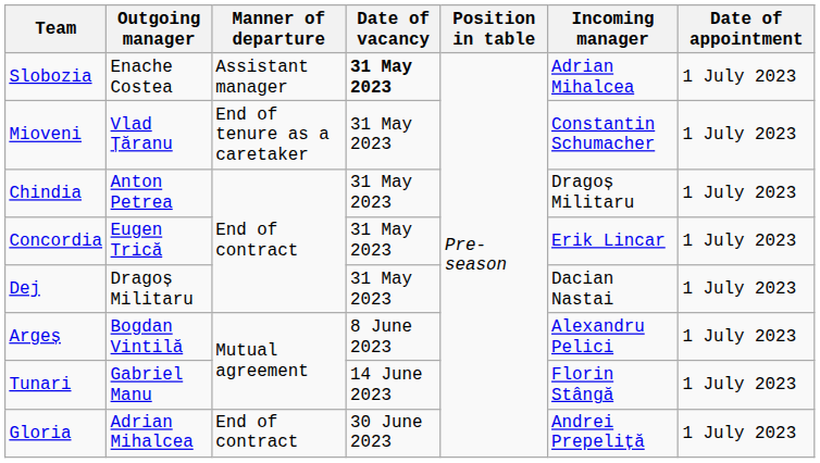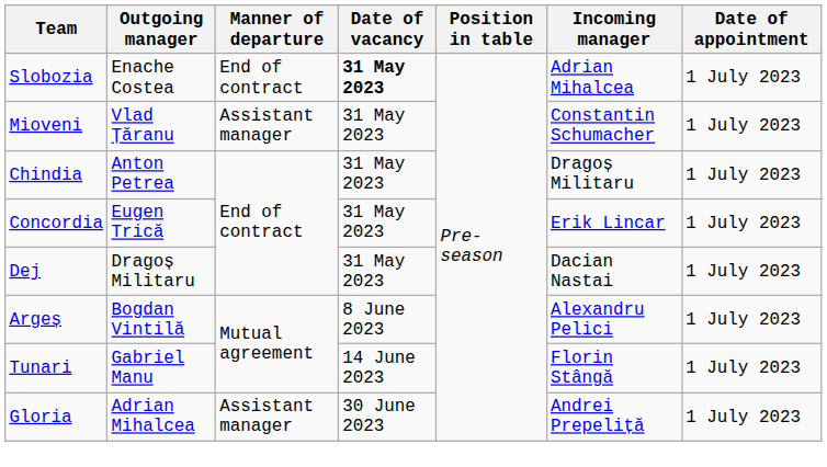 <table class="wikitable sortable">
 <tr>
 <th>Team</th>
 <th>Outgoing manager</th>
 <th>Manner of departure</th>
 <th>Date of vacancy</th>
 <th>Position in table</th>
 <th>Incoming manager</th>
 <th>Date of appointment</th>
 </tr>
 <tr>
 <td><a href='#'>Slobozia</a></td>
 <td> Enache Costea</td>
-<td>Assistant manager</td>
+<td rowspan="1">End of contract</td>
 <td><strong>31 May 2023</strong></td>
 <td rowspan="8"><em>Pre-season</em></td>
 <td> <a href='#'>Adrian Mihalcea</a></td>
 <td>1 July 2023</td>
 </tr>
 <tr>
 <td><a href='#'>Mioveni</a></td>
 <td> <a href='#'>Vlad Țăranu</a></td>
-<td rowspan="1">End of tenure as a caretaker</td>
+<td>Assistant manager</td>
 <td>31 May 2023</td>
 <td> <a href='#'>Constantin Schumacher</a></td>
 <td>1 July 2023</td>
 </tr>
 <tr>
 <td><a href='#'>Chindia</a></td>
 <td> <a href='#'>Anton Petrea</a></td>
 <td rowspan="3">End of contract</td>
 <td>31 May 2023</td>
 <td> Dragoș Militaru</td>
 <td>1 July 2023</td>
 </tr>
 <tr>
 <td><a href='#'>Concordia</a></td>
 <td> <a href='#'>Eugen Trică</a></td>
 <td>31 May 2023</td>
 <td> <a href='#'>Erik Lincar</a></td>
 <td>1 July 2023</td>
 </tr>
 <tr>
 <td><a href='#'>Dej</a></td>
 <td> Dragoș Militaru</td>
 <td>31 May 2023</td>
 <td> Dacian Nastai</td>
 <td>1 July 2023</td>
 </tr>
 <tr>
 <td><a href='#'>Argeș</a></td>
 <td> <a href='#'>Bogdan Vintilă</a></td>
 <td rowspan="2">Mutual agreement</td>
 <td>8 June 2023</td>
 <td> <a href='#'>Alexandru Pelici</a></td>
 <td>1 July 2023</td>
 </tr>
 <tr>
 <td><a href='#'>Tunari</a></td>
 <td> <a href='#'>Gabriel Manu</a></td>
 <td>14 June 2023</td>
 <td> <a href='#'>Florin Stângă</a></td>
 <td>1 July 2023</td>
 </tr>
 <tr>
 <td><a href='#'>Gloria</a></td>
 <td> <a href='#'>Adrian Mihalcea</a></td>
-<td rowspan="1">End of contract</td>
+<td>Assistant manager</td>
 <td>30 June 2023</td>
 <td> <a href='#'>Andrei Prepeliță</a></td>
 <td>1 July 2023</td>
 </tr>
 </table>
